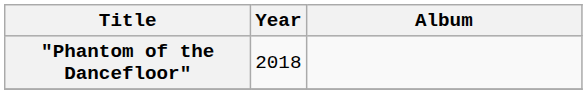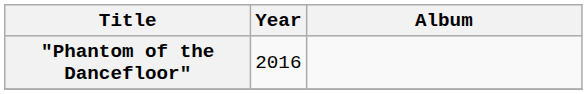 <table class="wikitable plainrowheaders" style="text-align:center;">
 <tr>
 <th scope="col" style="width:160px;">Title</th>
 <th scope="col">Year</th>
 <th scope="col" style="width:180px;">Album</th>
 </tr>
 <tr>
 <th scope="row">"Phantom of the Dancefloor"<br></th>
-<td>2018</td>
+<td>2016</td>
 <td></td>
 </tr>
 <tr>
 </tr>
 </table>
